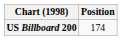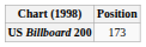 <table class="wikitable plainrowheaders" style="text-align:center">
 <tr>
 <th scope="col">Chart (1998)</th>
 <th scope="col">Position</th>
 </tr>
 <tr>
 <th scope="row">US <em>Billboard</em> 200</th>
-<td>174</td>
+<td>173</td>
 </tr>
 </table>
